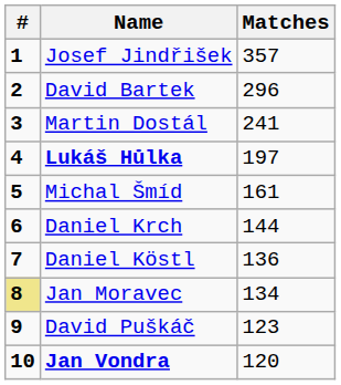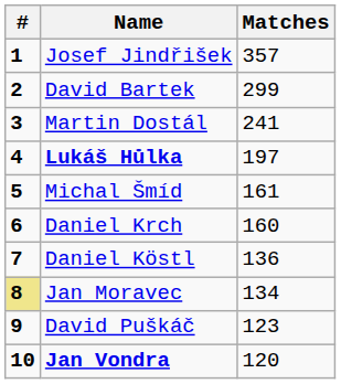 <table class="wikitable">
 <tr>
 <th>#</th>
 <th>Name</th>
 <th>Matches</th>
 </tr>
 <tr>
 <td><strong>1</strong></td>
 <td> <a href='#'>Josef Jindřišek</a></td>
 <td>357</td>
 </tr>
 <tr>
 <td><strong>2</strong></td>
 <td> <a href='#'>David Bartek</a></td>
-<td>296</td>
+<td>299</td>
 </tr>
 <tr>
 <td><strong>3</strong></td>
 <td> <a href='#'>Martin Dostál</a></td>
 <td>241</td>
 </tr>
 <tr>
 <td><strong>4</strong></td>
 <td> <strong><a href='#'>Lukáš Hůlka</a></strong></td>
 <td>197</td>
 </tr>
 <tr>
 <td><strong>5</strong></td>
 <td> <a href='#'>Michal Šmíd</a></td>
 <td>161</td>
 </tr>
 <tr>
 <td><strong>6</strong></td>
 <td> <a href='#'>Daniel Krch</a></td>
-<td>144</td>
+<td>160</td>
 </tr>
 <tr>
 <td><strong>7</strong></td>
 <td> <a href='#'>Daniel Köstl</a></td>
 <td>136</td>
 </tr>
 <tr>
 <td style="background: khaki;"><strong>8</strong></td>
 <td> <a href='#'>Jan Moravec</a></td>
 <td>134</td>
 </tr>
 <tr>
 <td><strong>9</strong></td>
 <td> <a href='#'>David Puškáč</a></td>
 <td>123</td>
 </tr>
 <tr>
 <td><strong>10</strong></td>
 <td> <strong><a href='#'>Jan Vondra</a></strong></td>
 <td>120</td>
 </tr>
 </table>
